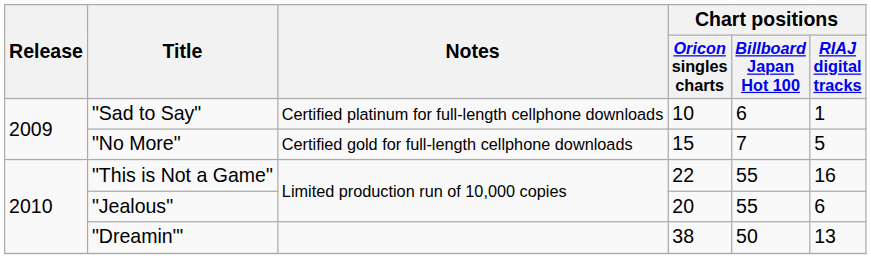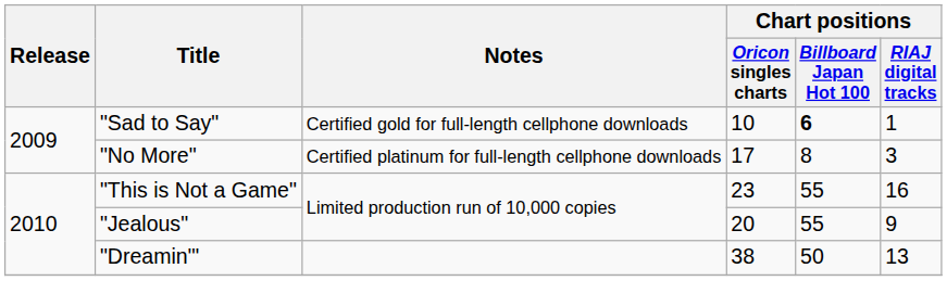 <table class="wikitable">
 <tr>
 <th rowspan="2">Release</th>
 <th rowspan="2">Title</th>
 <th rowspan="2">Notes</th>
 <th colspan="3">Chart positions</th>
 </tr>
 <tr style="font-size:smaller;">
 <th width="35"><em><a href='#'>Oricon</a></em> singles charts</th>
 <th width="35"><em><a href='#'>Billboard</a></em> <a href='#'>Japan Hot 100</a><br></th>
 <th width="35"><em><a href='#'>RIAJ</a></em> <a href='#'>digital tracks</a><br></th>
 </tr>
 <tr>
 <td rowspan="2">2009</td>
 <td align="left">"Sad to Say"</td>
-<td align="left" rowspan="1"><small>Certified platinum for full-length cellphone downloads</small></td>
+<td align="left" rowspan="1"><small>Certified gold for full-length cellphone downloads</small></td>
 <td>10</td>
-<td>6</td>
+<td><strong>6</strong></td>
 <td>1</td>
 </tr>
 <tr>
 <td align="left">"No More"</td>
-<td align="left" rowspan="1"><small>Certified gold for full-length cellphone downloads</small></td>
-<td>15</td>
-<td>7</td>
-<td>5</td>
+<td align="left" rowspan="1"><small>Certified platinum for full-length cellphone downloads</small></td>
+<td>17</td>
+<td>8</td>
+<td>3</td>
 </tr>
 <tr>
 <td rowspan="3">2010</td>
 <td align="left">"This is Not a Game"</td>
 <td align="left" rowspan="2"><small>Limited production run of 10,000 copies</small></td>
-<td>22</td>
+<td>23</td>
 <td>55</td>
 <td>16</td>
 </tr>
 <tr>
 <td align="left">"Jealous"</td>
 <td>20</td>
 <td>55</td>
-<td>6</td>
+<td>9</td>
 </tr>
 <tr>
 <td align="left">"Dreamin'"</td>
 <td align="left" rowspan="1"></td>
 <td>38</td>
 <td>50</td>
 <td>13</td>
 </tr>
 <tr>
 </tr>
 </table>
